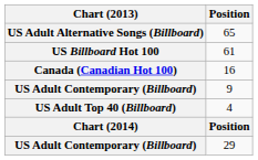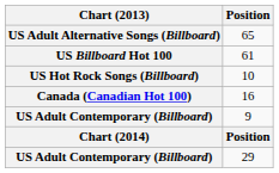 <table class="wikitable plainrowheaders sortable" style="text-align:center">
 <tr>
 <th scope="col">Chart (2013)</th>
 <th scope="col">Position</th>
 </tr>
 <tr>
 <th scope="row">US Adult Alternative Songs (<em>Billboard</em>)</th>
 <td style="text-align:center;">65</td>
 </tr>
 <tr>
 <th scope="row">US <em>Billboard</em> Hot 100</th>
 <td style="text-align:center;">61</td>
 </tr>
 <tr>
+<th scope="row">US Hot Rock Songs (<em>Billboard</em>)</th>
+<td style="text-align:center;">10</td>
+</tr>
+<tr>
 <th scope="row">Canada (<a href='#'>Canadian Hot 100</a>)</th>
 <td style="text-align:center;">16</td>
 </tr>
 <tr>
 <th scope="row">US Adult Contemporary (<em>Billboard</em>)</th>
 <td style="text-align:center;">9</td>
-</tr>
-<tr>
-<th scope="row">US Adult Top 40 (<em>Billboard</em>)</th>
-<td style="text-align:center;">4</td>
 </tr>
 <tr>
 <th scope="col">Chart (2014)</th>
 <th scope="col">Position</th>
 </tr>
 <tr>
 <th scope="row">US Adult Contemporary (<em>Billboard</em>)</th>
 <td style="text-align:center;">29</td>
 </tr>
 </table>
